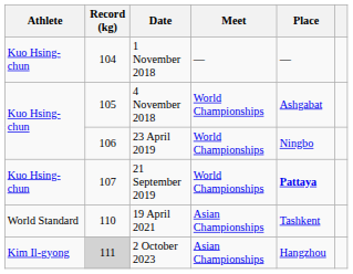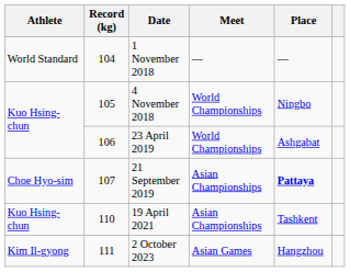 <table class="wikitable" style="font-size:90%; width: 70%;">
 <tr>
 <th width=20%>Athlete</th>
 <th width=8%>Record (kg)</th>
 <th width=12%>Date</th>
 <th width=18%>Meet</th>
 <th width=11%>Place</th>
 <th width=3%></th>
 </tr>
 <tr>
-<td> <a href='#'>Kuo Hsing-chun</a></td>
+<td>World Standard</td>
 <td align=center>104</td>
 <td>1 November 2018</td>
 <td>—</td>
 <td>—</td>
 <td></td>
 </tr>
 <tr>
 <td rowspan=2> <a href='#'>Kuo Hsing-chun</a></td>
 <td align=center>105</td>
 <td>4 November 2018</td>
 <td><a href='#'>World Championships</a></td>
-<td><a href='#'>Ashgabat</a></td>
+<td><a href='#'>Ningbo</a></td>
 <td></td>
 </tr>
 <tr>
 <td align=center>106</td>
 <td>23 April 2019</td>
 <td><a href='#'>World Championships</a></td>
-<td><a href='#'>Ningbo</a></td>
+<td><a href='#'>Ashgabat</a></td>
+<td></td>
+</tr>
+<tr>
+<td> <a href='#'>Choe Hyo-sim</a></td>
+<td align=center>107</td>
+<td>21 September 2019</td>
+<td><a href='#'>Asian Championships</a></td>
+<td><strong><a href='#'>Pattaya</a></strong></td>
 <td></td>
 </tr>
 <tr>
 <td> <a href='#'>Kuo Hsing-chun</a></td>
-<td align=center>107</td>
-<td>21 September 2019</td>
-<td><a href='#'>World Championships</a></td>
-<td><strong><a href='#'>Pattaya</a></strong></td>
-<td></td>
-</tr>
-<tr>
-<td>World Standard</td>
 <td align=center>110</td>
 <td>19 April 2021</td>
 <td><a href='#'>Asian Championships</a></td>
 <td><a href='#'>Tashkent</a></td>
 <td></td>
 </tr>
 <tr>
 <td> <a href='#'>Kim Il-gyong</a></td>
-<td align=center style="background: lightgrey;">111</td>
+<td align=center>111</td>
 <td>2 October 2023</td>
-<td><a href='#'>Asian Championships</a></td>
+<td><a href='#'>Asian Games</a></td>
 <td><a href='#'>Hangzhou</a></td>
 <td></td>
 </tr>
 </table>
